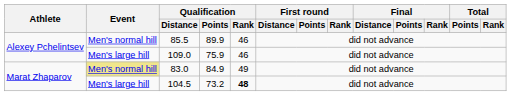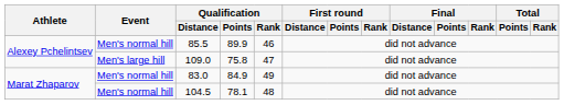 <table class="wikitable" style="font-size:90%">
 <tr>
 <th rowspan=2>Athlete</th>
 <th rowspan=2>Event</th>
 <th colspan=3>Qualification</th>
 <th colspan=3>First round</th>
 <th colspan=3>Final</th>
 <th colspan=2>Total</th>
 </tr>
 <tr style="font-size:95%">
 <th>Distance</th>
 <th>Points</th>
 <th>Rank</th>
 <th>Distance</th>
 <th>Points</th>
 <th>Rank</th>
 <th>Distance</th>
 <th>Points</th>
 <th>Rank</th>
 <th>Points</th>
 <th>Rank</th>
 </tr>
 <tr align=center>
 <td align=left rowspan=2><a href='#'>Alexey Pchelintsev</a></td>
 <td align=left><a href='#'>Men's normal hill</a></td>
 <td>85.5</td>
 <td>89.9</td>
 <td>46</td>
 <td colspan=8>did not advance</td>
 </tr>
 <tr align=center>
 <td align=left><a href='#'>Men's large hill</a></td>
 <td>109.0</td>
-<td>75.9</td>
-<td>46</td>
+<td>75.8</td>
+<td>47</td>
 <td colspan=8>did not advance</td>
 </tr>
 <tr align=center>
 <td align=left rowspan=2><a href='#'>Marat Zhaparov</a></td>
-<td align=left style="background: khaki;"><a href='#'>Men's normal hill</a></td>
+<td align=left><a href='#'>Men's normal hill</a></td>
 <td>83.0</td>
 <td>84.9</td>
 <td>49</td>
 <td colspan=8>did not advance</td>
 </tr>
 <tr align=center>
-<td align=left><a href='#'>Men's large hill</a></td>
+<td align=left><a href='#'>Men's normal hill</a></td>
 <td>104.5</td>
-<td>73.2</td>
-<td><strong>48</strong></td>
+<td>78.1</td>
+<td>48</td>
 <td colspan=8>did not advance</td>
 </tr>
 </table>
